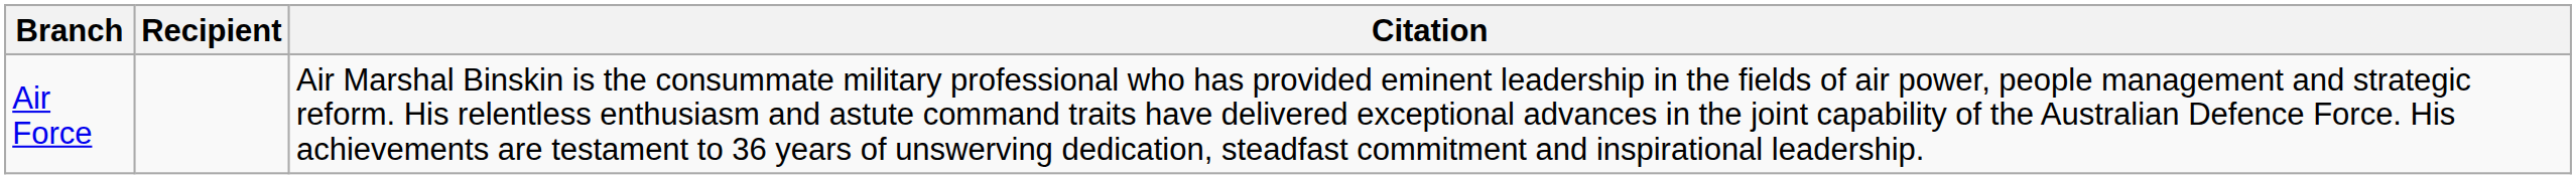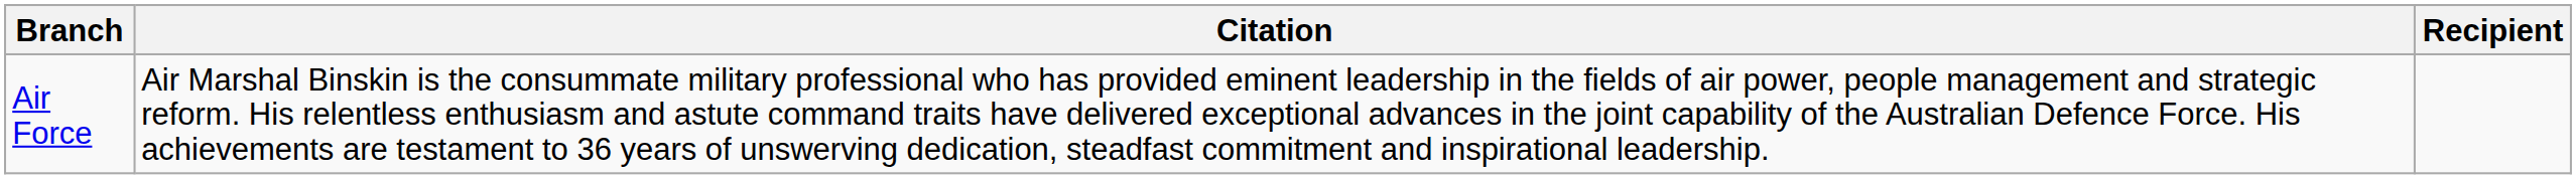 <table class="wikitable" style="font-size:95%;">
 <tr>
 <th>Branch</th>
+<th>Citation</th>
 <th>Recipient</th>
-<th>Citation</th>
 </tr>
 <tr>
 <td><a href='#'>Air Force</a></td>
+<td>Air Marshal Binskin is the consummate military professional who has provided eminent leadership in the fields of air power, people management and strategic reform. His relentless enthusiasm and astute command traits have delivered exceptional advances in the joint capability of the Australian Defence Force. His achievements are testament to 36 years of unswerving dedication, steadfast commitment and inspirational leadership.</td>
 <td></td>
-<td>Air Marshal Binskin is the consummate military professional who has provided eminent leadership in the fields of air power, people management and strategic reform. His relentless enthusiasm and astute command traits have delivered exceptional advances in the joint capability of the Australian Defence Force. His achievements are testament to 36 years of unswerving dedication, steadfast commitment and inspirational leadership.</td>
 </tr>
 </table>
